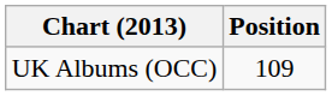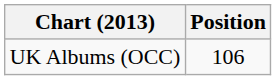 <table class="wikitable">
 <tr>
 <th>Chart (2013)</th>
 <th>Position</th>
 </tr>
 <tr>
 <td>UK Albums (OCC)</td>
-<td align="center">109</td>
+<td align="center">106</td>
 </tr>
 </table>
